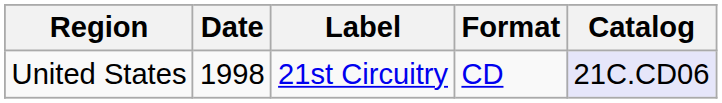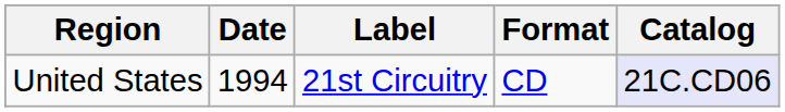 <table class="wikitable">
 <tr>
 <th>Region</th>
 <th>Date</th>
 <th>Label</th>
 <th>Format</th>
 <th>Catalog</th>
 </tr>
 <tr>
 <td>United States</td>
-<td>1998</td>
+<td>1994</td>
 <td><a href='#'>21st Circuitry</a></td>
 <td><a href='#'>CD</a></td>
 <td style="background: lavender;">21C.CD06</td>
 </tr>
 </table>
